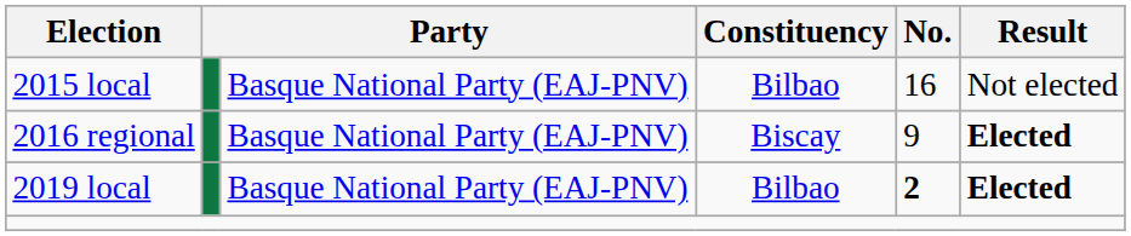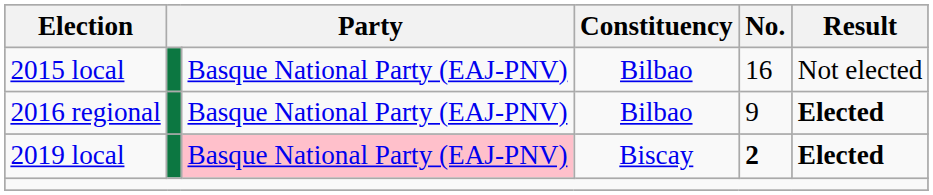 <table class="wikitable" style="margin:1em auto; text-align:left;">
 <tr>
 <th scope="col">Election</th>
 <th colspan="2">Party</th>
 <th scope="col">Constituency</th>
 <th scope="col">No.</th>
 <th scope="col">Result</th>
 </tr>
 <tr>
 <td><a href='#'>2015 local</a></td>
 <td width="1" bgcolor=#0c7741></td>
 <td><a href='#'>Basque National Party (EAJ-PNV)</a></td>
 <td align=center><a href='#'>Bilbao</a></td>
 <td>16</td>
 <td>Not elected</td>
 </tr>
 <tr>
 <td><a href='#'>2016 regional</a></td>
 <td width="1" bgcolor=#0c7741></td>
 <td><a href='#'>Basque National Party (EAJ-PNV)</a></td>
-<td align=center><a href='#'>Biscay</a></td>
+<td align=center><a href='#'>Bilbao</a></td>
 <td>9</td>
 <td><strong>Elected</strong></td>
 </tr>
 <tr>
 <td><a href='#'>2019 local</a></td>
 <td width="1" bgcolor=#0c7741></td>
-<td><a href='#'>Basque National Party (EAJ-PNV)</a></td>
-<td align=center><a href='#'>Bilbao</a></td>
+<td style="background: pink;"><a href='#'>Basque National Party (EAJ-PNV)</a></td>
+<td align=center><a href='#'>Biscay</a></td>
 <td><strong>2</strong></td>
 <td><strong>Elected</strong></td>
 </tr>
 <tr>
 <td colspan = 6></td>
 </tr>
 </table>
